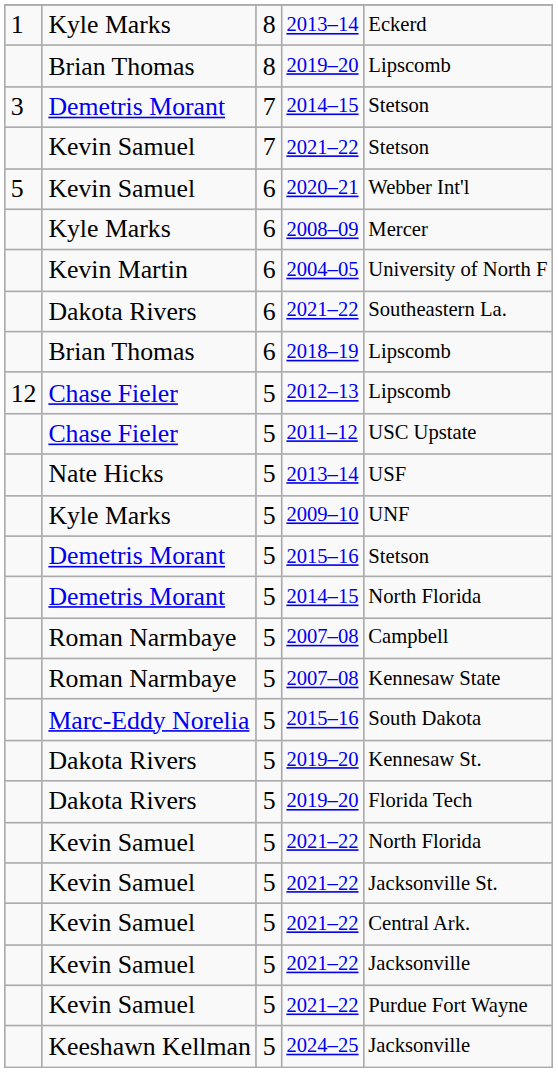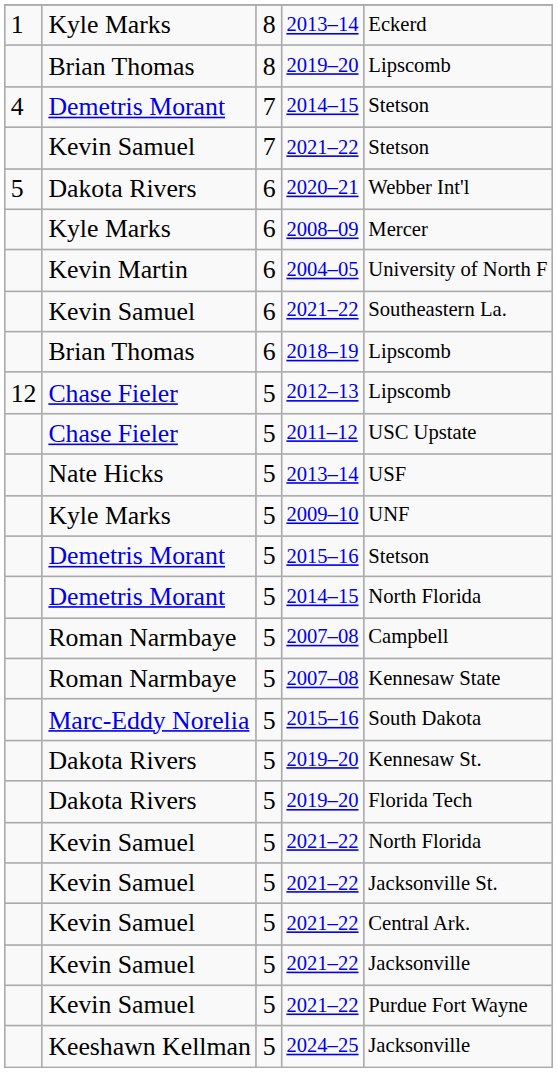 <table class="wikitable">
 <tr>
 </tr>
 <tr>
 <td>1</td>
 <td>Kyle Marks</td>
 <td>8</td>
 <td style="font-size:80%;"><a href='#'>2013–14</a></td>
 <td style="font-size:80%;">Eckerd</td>
 </tr>
 <tr>
 <td></td>
 <td>Brian Thomas</td>
 <td>8</td>
 <td style="font-size:80%;"><a href='#'>2019–20</a></td>
 <td style="font-size:80%;">Lipscomb</td>
 </tr>
 <tr>
-<td>3</td>
+<td>4</td>
 <td><a href='#'>Demetris Morant</a></td>
 <td>7</td>
 <td style="font-size:80%;"><a href='#'>2014–15</a></td>
 <td style="font-size:80%;">Stetson</td>
 </tr>
 <tr>
 <td></td>
 <td>Kevin Samuel</td>
 <td>7</td>
 <td style="font-size:80%;"><a href='#'>2021–22</a></td>
 <td style="font-size:80%;">Stetson</td>
 </tr>
 <tr>
 <td>5</td>
-<td>Kevin Samuel</td>
+<td>Dakota Rivers</td>
 <td>6</td>
 <td style="font-size:80%;"><a href='#'>2020–21</a></td>
 <td style="font-size:80%;">Webber Int'l</td>
 </tr>
 <tr>
 <td></td>
 <td>Kyle Marks</td>
 <td>6</td>
 <td style="font-size:80%;"><a href='#'>2008–09</a></td>
 <td style="font-size:80%;">Mercer</td>
 </tr>
 <tr>
 <td></td>
 <td>Kevin Martin</td>
 <td>6</td>
 <td style="font-size:80%;"><a href='#'>2004–05</a></td>
 <td style="font-size:80%;">University of North F</td>
 </tr>
 <tr>
 <td></td>
-<td>Dakota Rivers</td>
+<td>Kevin Samuel</td>
 <td>6</td>
 <td style="font-size:80%;"><a href='#'>2021–22</a></td>
 <td style="font-size:80%;">Southeastern La.</td>
 </tr>
 <tr>
 <td></td>
 <td>Brian Thomas</td>
 <td>6</td>
 <td style="font-size:80%;"><a href='#'>2018–19</a></td>
 <td style="font-size:80%;">Lipscomb</td>
 </tr>
 <tr>
 <td>12</td>
 <td><a href='#'>Chase Fieler</a></td>
 <td>5</td>
 <td style="font-size:80%;"><a href='#'>2012–13</a></td>
 <td style="font-size:80%;">Lipscomb</td>
 </tr>
 <tr>
 <td></td>
 <td><a href='#'>Chase Fieler</a></td>
 <td>5</td>
 <td style="font-size:80%;"><a href='#'>2011–12</a></td>
 <td style="font-size:80%;">USC Upstate</td>
 </tr>
 <tr>
 <td></td>
 <td>Nate Hicks</td>
 <td>5</td>
 <td style="font-size:80%;"><a href='#'>2013–14</a></td>
 <td style="font-size:80%;">USF</td>
 </tr>
 <tr>
 <td></td>
 <td>Kyle Marks</td>
 <td>5</td>
 <td style="font-size:80%;"><a href='#'>2009–10</a></td>
 <td style="font-size:80%;">UNF</td>
 </tr>
 <tr>
 <td></td>
 <td><a href='#'>Demetris Morant</a></td>
 <td>5</td>
 <td style="font-size:80%;"><a href='#'>2015–16</a></td>
 <td style="font-size:80%;">Stetson</td>
 </tr>
 <tr>
 <td></td>
 <td><a href='#'>Demetris Morant</a></td>
 <td>5</td>
 <td style="font-size:80%;"><a href='#'>2014–15</a></td>
 <td style="font-size:80%;">North Florida</td>
 </tr>
 <tr>
 <td></td>
 <td>Roman Narmbaye</td>
 <td>5</td>
 <td style="font-size:80%;"><a href='#'>2007–08</a></td>
 <td style="font-size:80%;">Campbell</td>
 </tr>
 <tr>
 <td></td>
 <td>Roman Narmbaye</td>
 <td>5</td>
 <td style="font-size:80%;"><a href='#'>2007–08</a></td>
 <td style="font-size:80%;">Kennesaw State</td>
 </tr>
 <tr>
 <td></td>
 <td><a href='#'>Marc-Eddy Norelia</a></td>
 <td>5</td>
 <td style="font-size:80%;"><a href='#'>2015–16</a></td>
 <td style="font-size:80%;">South Dakota</td>
 </tr>
 <tr>
 <td></td>
 <td>Dakota Rivers</td>
 <td>5</td>
 <td style="font-size:80%;"><a href='#'>2019–20</a></td>
 <td style="font-size:80%;">Kennesaw St.</td>
 </tr>
 <tr>
 <td></td>
 <td>Dakota Rivers</td>
 <td>5</td>
 <td style="font-size:80%;"><a href='#'>2019–20</a></td>
 <td style="font-size:80%;">Florida Tech</td>
 </tr>
 <tr>
 <td></td>
 <td>Kevin Samuel</td>
 <td>5</td>
 <td style="font-size:80%;"><a href='#'>2021–22</a></td>
 <td style="font-size:80%;">North Florida</td>
 </tr>
 <tr>
 <td></td>
 <td>Kevin Samuel</td>
 <td>5</td>
 <td style="font-size:80%;"><a href='#'>2021–22</a></td>
 <td style="font-size:80%;">Jacksonville St.</td>
 </tr>
 <tr>
 <td></td>
 <td>Kevin Samuel</td>
 <td>5</td>
 <td style="font-size:80%;"><a href='#'>2021–22</a></td>
 <td style="font-size:80%;">Central Ark.</td>
 </tr>
 <tr>
 <td></td>
 <td>Kevin Samuel</td>
 <td>5</td>
 <td style="font-size:80%;"><a href='#'>2021–22</a></td>
 <td style="font-size:80%;">Jacksonville</td>
 </tr>
 <tr>
 <td></td>
 <td>Kevin Samuel</td>
 <td>5</td>
 <td style="font-size:80%;"><a href='#'>2021–22</a></td>
 <td style="font-size:80%;">Purdue Fort Wayne</td>
 </tr>
 <tr>
 <td></td>
 <td>Keeshawn Kellman</td>
 <td>5</td>
 <td style="font-size:80%;"><a href='#'>2024–25</a></td>
 <td style="font-size:80%;">Jacksonville</td>
 </tr>
 </table>
